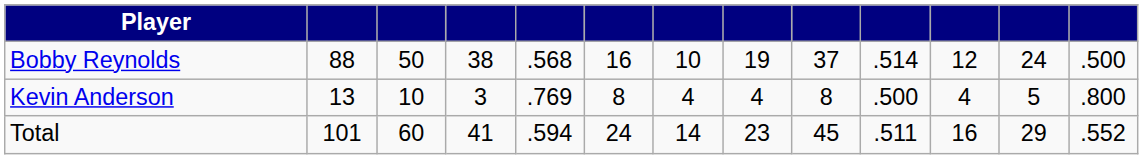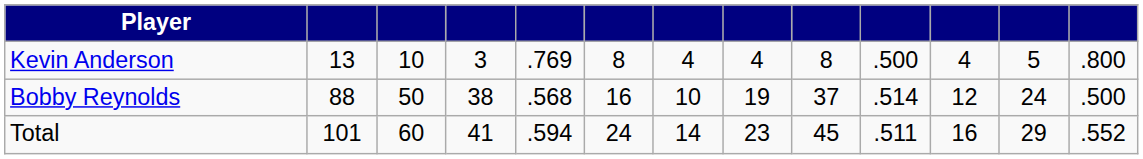 <table class="wikitable" style="text-align:center">
 <tr>
 <th style="background:navy; color:#fff" width="200px">Player</th>
 <th style="background:navy; color:#fff" width="40px"></th>
 <th style="background:navy; color:#fff" width="40px"></th>
 <th style="background:navy; color:#fff" width="40px"></th>
 <th style="background:navy; color:#fff" width="40px"></th>
 <th style="background:navy; color:#fff" width="40px"></th>
 <th style="background:navy; color:#fff" width="40px"></th>
 <th style="background:navy; color:#fff" width="40px"></th>
 <th style="background:navy; color:#fff" width="40px"></th>
 <th style="background:navy; color:#fff" width="40px"></th>
 <th style="background:navy; color:#fff" width="40px"></th>
 <th style="background:navy; color:#fff" width="40px"></th>
 <th style="background:navy; color:#fff" width="40px"></th>
 </tr>
 <tr>
+<td style="text-align:left"><a href='#'>Kevin Anderson</a></td>
+<td>13</td>
+<td>10</td>
+<td>3</td>
+<td>.769</td>
+<td>8</td>
+<td>4</td>
+<td>4</td>
+<td>8</td>
+<td>.500</td>
+<td>4</td>
+<td>5</td>
+<td>.800</td>
+</tr>
+<tr>
 <td style="text-align:left"><a href='#'>Bobby Reynolds</a></td>
 <td>88</td>
 <td>50</td>
 <td>38</td>
 <td>.568</td>
 <td>16</td>
 <td>10</td>
 <td>19</td>
 <td>37</td>
 <td>.514</td>
 <td>12</td>
 <td>24</td>
 <td>.500</td>
-</tr>
-<tr>
-<td style="text-align:left"><a href='#'>Kevin Anderson</a></td>
-<td>13</td>
-<td>10</td>
-<td>3</td>
-<td>.769</td>
-<td>8</td>
-<td>4</td>
-<td>4</td>
-<td>8</td>
-<td>.500</td>
-<td>4</td>
-<td>5</td>
-<td>.800</td>
 </tr>
 <tr>
 <td style="text-align:left">Total</td>
 <td>101</td>
 <td>60</td>
 <td>41</td>
 <td>.594</td>
 <td>24</td>
 <td>14</td>
 <td>23</td>
 <td>45</td>
 <td>.511</td>
 <td>16</td>
 <td>29</td>
 <td>.552</td>
 </tr>
 </table>
